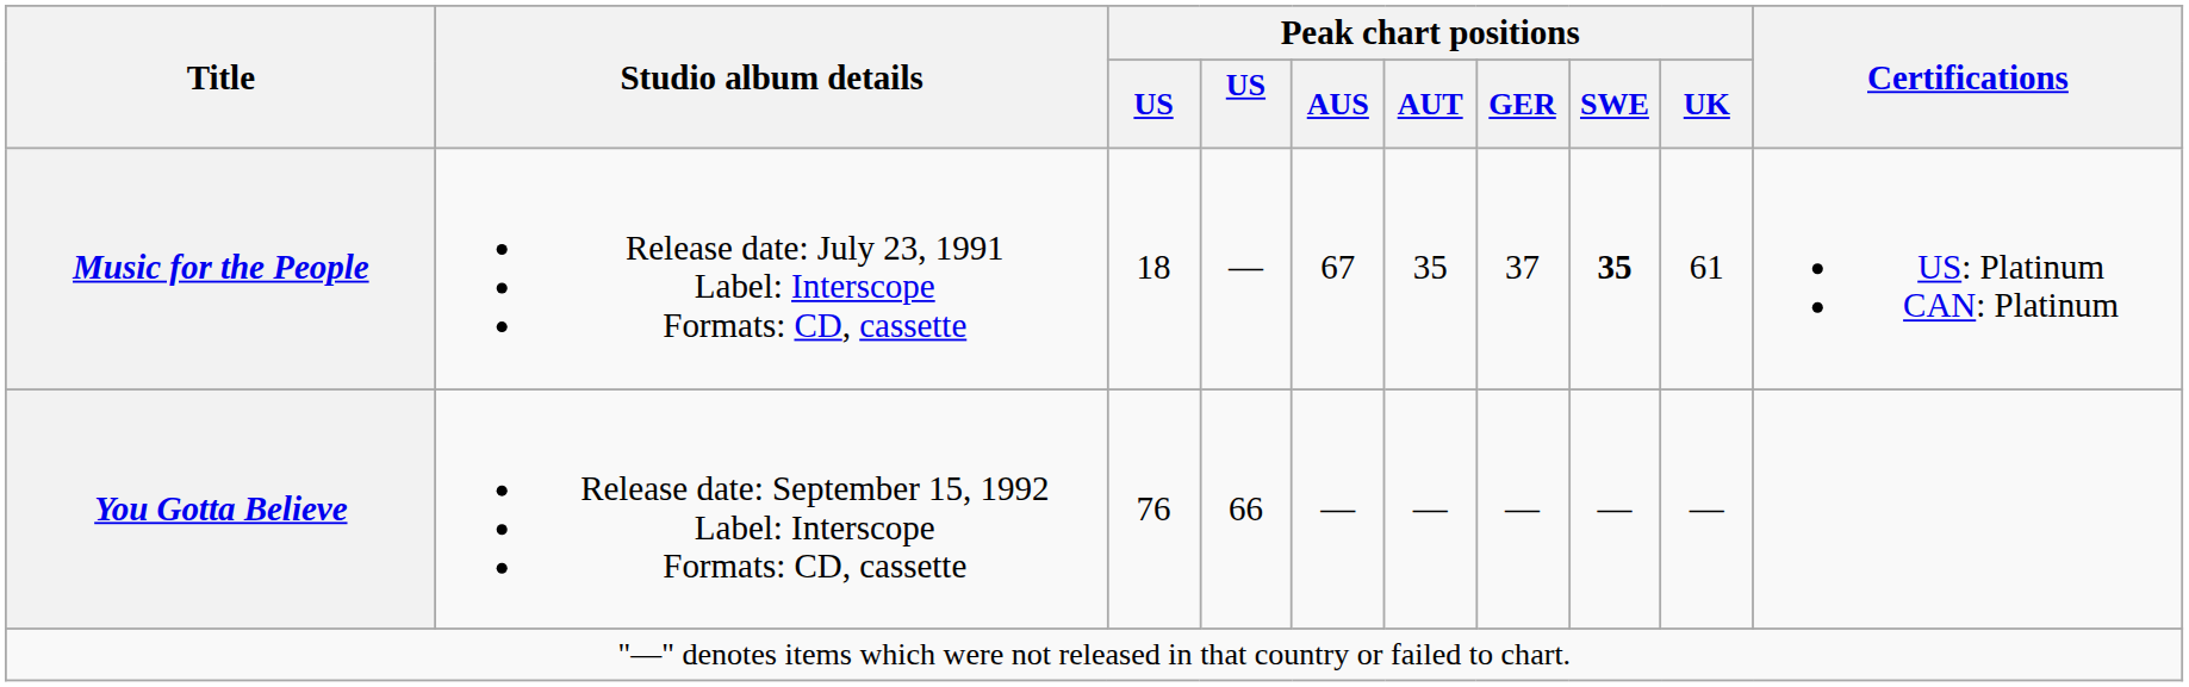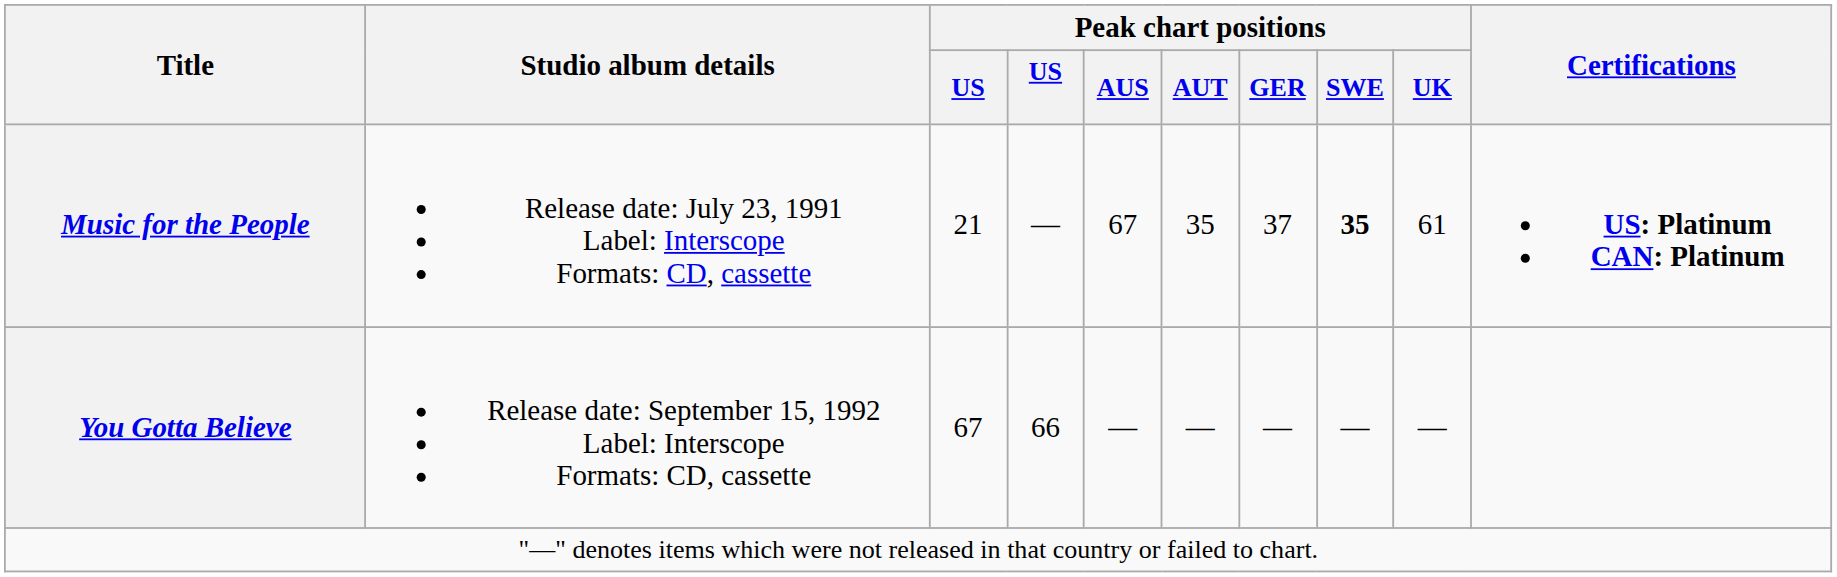 <table class="wikitable plainrowheaders" style="text-align:center;">
 <tr>
 <th scope="col" rowspan="2" style="width:12em;">Title</th>
 <th scope="col" rowspan="2" style="width:19em;">Studio album details</th>
 <th scope="col" colspan="7">Peak chart positions</th>
 <th scope="col" rowspan="2" style="width:12em;"><a href='#'>Certifications</a></th>
 </tr>
 <tr>
 <th scope="col" style="width:2.5em; font-size:90%;"><a href='#'>US</a><br></th>
 <th scope="col" style="width:2.5em; font-size:90%;"><a href='#'>US<br></a><br></th>
 <th scope="col" style="width:2.5em; font-size:90%;"><a href='#'>AUS</a><br></th>
 <th scope="col" style="width:2.5em; font-size:90%;"><a href='#'>AUT</a><br></th>
 <th scope="col" style="width:2.5em; font-size:90%;"><a href='#'>GER</a><br></th>
 <th scope="col" style="width:2.5em; font-size:90%;"><a href='#'>SWE</a><br></th>
 <th scope="col" style="width:2.5em; font-size:90%;"><a href='#'>UK</a><br></th>
 </tr>
 <tr>
 <th scope="row"><em><a href='#'>Music for the People</a></em></th>
 <td><br><ul><li>Release date: July 23, 1991</li><li>Label: <a href='#'>Interscope</a></li><li>Formats: <a href='#'>CD</a>, <a href='#'>cassette</a></li></ul></td>
-<td>18</td>
+<td>21</td>
 <td>—</td>
 <td>67</td>
 <td>35</td>
 <td>37</td>
 <td><strong>35</strong></td>
 <td>61</td>
-<td><br><ul><li><a href='#'>US</a>: Platinum</li><li><a href='#'>CAN</a>: Platinum</li></ul></td>
+<td><strong><br><ul><li><a href='#'>US</a>: Platinum</li><li><a href='#'>CAN</a>: Platinum</li></ul></strong></td>
 </tr>
 <tr>
 <th scope="row"><em><a href='#'>You Gotta Believe</a></em></th>
 <td><br><ul><li>Release date: September 15, 1992</li><li>Label: Interscope</li><li>Formats: CD, cassette</li></ul></td>
-<td>76</td>
+<td>67</td>
 <td>66</td>
 <td>—</td>
 <td>—</td>
 <td>—</td>
 <td>—</td>
 <td>—</td>
 <td></td>
 </tr>
 <tr>
 <td colspan="14" style="font-size:90%">"—" denotes items which were not released in that country or failed to chart.</td>
 </tr>
 </table>
